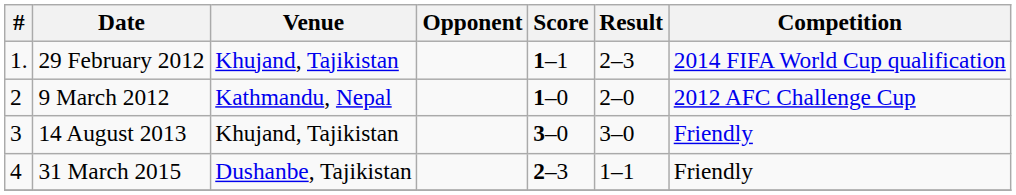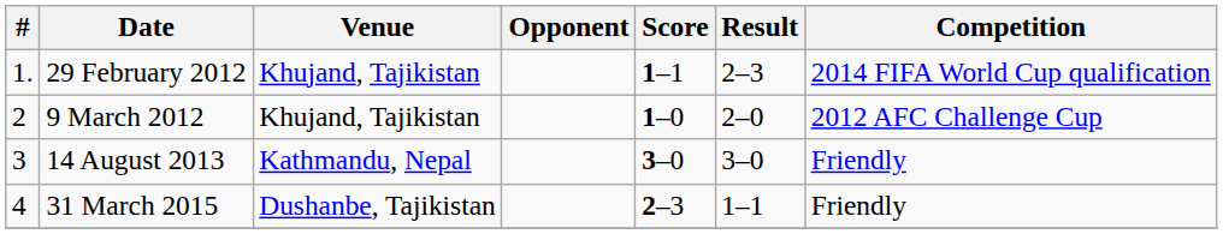 <table class="wikitable">
 <tr>
 <th>#</th>
 <th>Date</th>
 <th>Venue</th>
 <th>Opponent</th>
 <th>Score</th>
 <th>Result</th>
 <th>Competition</th>
 </tr>
 <tr>
 <td>1.</td>
 <td>29 February 2012</td>
 <td><a href='#'>Khujand</a>, <a href='#'>Tajikistan</a></td>
 <td></td>
 <td><strong>1</strong>–1</td>
 <td>2–3</td>
 <td><a href='#'>2014 FIFA World Cup qualification</a></td>
 </tr>
 <tr>
 <td>2</td>
 <td>9 March 2012</td>
-<td><a href='#'>Kathmandu</a>, <a href='#'>Nepal</a></td>
+<td>Khujand, Tajikistan</td>
 <td></td>
 <td><strong>1</strong>–0</td>
 <td>2–0</td>
 <td><a href='#'>2012 AFC Challenge Cup</a></td>
 </tr>
 <tr>
 <td>3</td>
 <td>14 August 2013</td>
-<td>Khujand, Tajikistan</td>
+<td><a href='#'>Kathmandu</a>, <a href='#'>Nepal</a></td>
 <td></td>
 <td><strong>3</strong>–0</td>
 <td>3–0</td>
 <td><a href='#'>Friendly</a></td>
 </tr>
 <tr>
 <td>4</td>
 <td>31 March 2015</td>
 <td><a href='#'>Dushanbe</a>, Tajikistan</td>
 <td></td>
 <td><strong>2</strong>–3</td>
 <td>1–1</td>
 <td>Friendly</td>
 </tr>
 <tr>
 </tr>
 </table>
